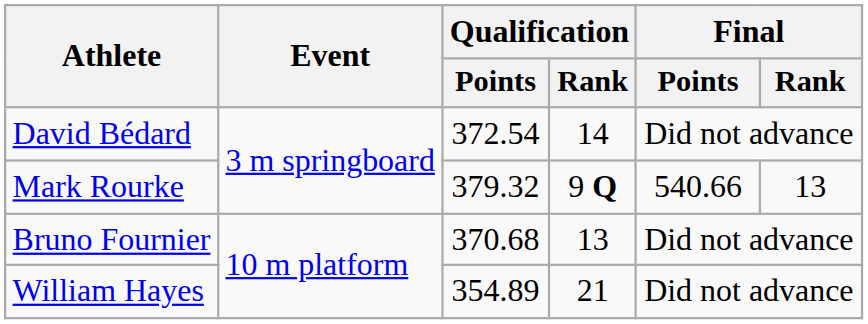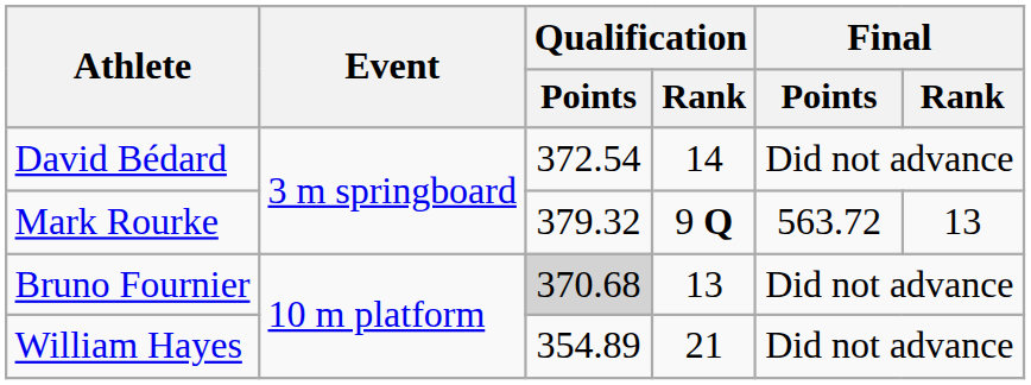 <table class="wikitable" style="font-size:90%">
 <tr>
 <th rowspan=2>Athlete</th>
 <th rowspan=2>Event</th>
 <th colspan=2>Qualification</th>
 <th colspan=2>Final</th>
 </tr>
 <tr style="font-size:95%">
 <th>Points</th>
 <th>Rank</th>
 <th>Points</th>
 <th>Rank</th>
 </tr>
 <tr align=center>
 <td align=left><a href='#'>David Bédard</a></td>
 <td align=left rowspan=2><a href='#'>3 m springboard</a></td>
 <td>372.54</td>
 <td>14</td>
 <td colspan=2>Did not advance</td>
 </tr>
 <tr align=center>
 <td align=left><a href='#'>Mark Rourke</a></td>
 <td>379.32</td>
 <td>9 <strong>Q</strong></td>
-<td>540.66</td>
+<td>563.72</td>
 <td>13</td>
 </tr>
 <tr align=center>
 <td align=left><a href='#'>Bruno Fournier</a></td>
 <td align=left rowspan=2><a href='#'>10 m platform</a></td>
-<td>370.68</td>
+<td style="background: lightgrey;">370.68</td>
 <td>13</td>
 <td colspan=2>Did not advance</td>
 </tr>
 <tr align=center>
 <td align=left><a href='#'>William Hayes</a></td>
 <td>354.89</td>
 <td>21</td>
 <td colspan=2>Did not advance</td>
 </tr>
 </table>
